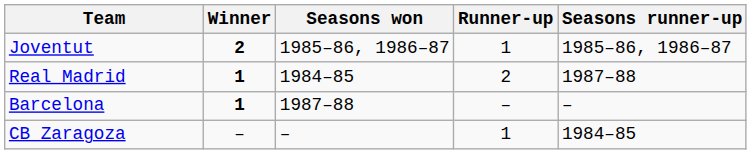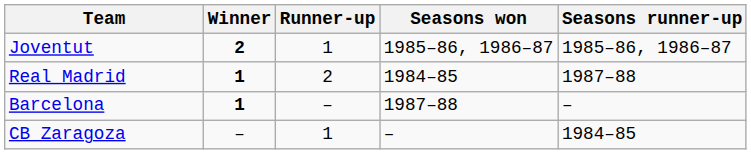 <table class="wikitable">
 <tr>
 <th style="width:140px;">Team</th>
 <th>Winner</th>
+<th>Runner-up</th>
 <th>Seasons won</th>
-<th>Runner-up</th>
 <th>Seasons runner-up</th>
 </tr>
 <tr>
 <td><a href='#'>Joventut</a></td>
 <td style="text-align:center"><strong>2</strong></td>
+<td style="text-align:center">1</td>
 <td style="text-align:left">1985–86, 1986–87</td>
-<td style="text-align:center">1</td>
 <td style="text-align:left">1985–86, 1986–87</td>
 </tr>
 <tr>
 <td><a href='#'>Real Madrid</a></td>
 <td style="text-align:center"><strong>1</strong></td>
+<td style="text-align:center">2</td>
 <td style="text-align:left">1984–85</td>
-<td style="text-align:center">2</td>
 <td style="text-align:left">1987–88</td>
 </tr>
 <tr>
 <td><a href='#'>Barcelona</a></td>
 <td style="text-align:center"><strong>1</strong></td>
+<td style="text-align:center">–</td>
 <td style="text-align:left">1987–88</td>
-<td style="text-align:center">–</td>
 <td style="text-align:left">–</td>
 </tr>
 <tr>
 <td><a href='#'>CB Zaragoza</a></td>
 <td style="text-align:center">–</td>
+<td style="text-align:center">1</td>
 <td style="text-align:left">–</td>
-<td style="text-align:center">1</td>
 <td style="text-align:left">1984–85</td>
 </tr>
 </table>
